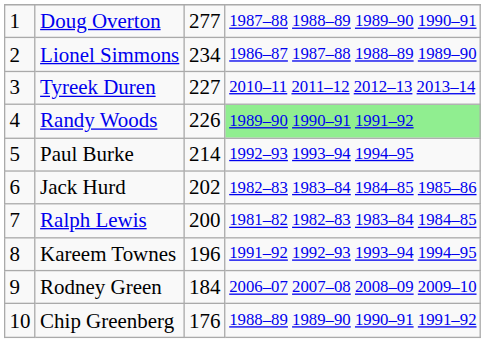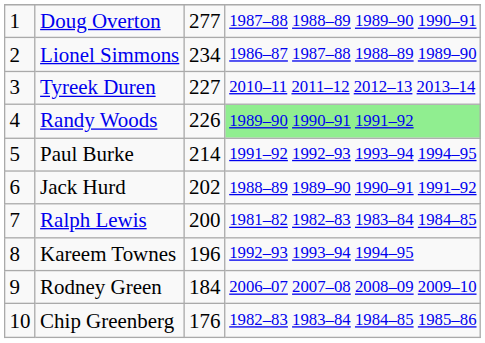 <table class="wikitable">
 <tr>
 </tr>
 <tr>
 <td>1</td>
 <td><a href='#'>Doug Overton</a></td>
 <td>277</td>
 <td style="font-size:80%;"><a href='#'>1987–88</a> <a href='#'>1988–89</a> <a href='#'>1989–90</a> <a href='#'>1990–91</a></td>
 </tr>
 <tr>
 <td>2</td>
 <td><a href='#'>Lionel Simmons</a></td>
 <td>234</td>
 <td style="font-size:80%;"><a href='#'>1986–87</a> <a href='#'>1987–88</a> <a href='#'>1988–89</a> <a href='#'>1989–90</a></td>
 </tr>
 <tr>
 <td>3</td>
 <td><a href='#'>Tyreek Duren</a></td>
 <td>227</td>
 <td style="font-size:80%;"><a href='#'>2010–11</a> <a href='#'>2011–12</a> <a href='#'>2012–13</a> <a href='#'>2013–14</a></td>
 </tr>
 <tr>
 <td>4</td>
 <td><a href='#'>Randy Woods</a></td>
 <td>226</td>
 <td style="background: lightgreen; font-size:80%;"><a href='#'>1989–90</a> <a href='#'>1990–91</a> <a href='#'>1991–92</a></td>
 </tr>
 <tr>
 <td>5</td>
 <td>Paul Burke</td>
 <td>214</td>
-<td style="font-size:80%;"><a href='#'>1992–93</a> <a href='#'>1993–94</a> <a href='#'>1994–95</a></td>
+<td style="font-size:80%;"><a href='#'>1991–92</a> <a href='#'>1992–93</a> <a href='#'>1993–94</a> <a href='#'>1994–95</a></td>
 </tr>
 <tr>
 <td>6</td>
 <td>Jack Hurd</td>
 <td>202</td>
-<td style="font-size:80%;"><a href='#'>1982–83</a> <a href='#'>1983–84</a> <a href='#'>1984–85</a> <a href='#'>1985–86</a></td>
+<td style="font-size:80%;"><a href='#'>1988–89</a> <a href='#'>1989–90</a> <a href='#'>1990–91</a> <a href='#'>1991–92</a></td>
 </tr>
 <tr>
 <td>7</td>
 <td><a href='#'>Ralph Lewis</a></td>
 <td>200</td>
 <td style="font-size:80%;"><a href='#'>1981–82</a> <a href='#'>1982–83</a> <a href='#'>1983–84</a> <a href='#'>1984–85</a></td>
 </tr>
 <tr>
 <td>8</td>
 <td>Kareem Townes</td>
 <td>196</td>
-<td style="font-size:80%;"><a href='#'>1991–92</a> <a href='#'>1992–93</a> <a href='#'>1993–94</a> <a href='#'>1994–95</a></td>
+<td style="font-size:80%;"><a href='#'>1992–93</a> <a href='#'>1993–94</a> <a href='#'>1994–95</a></td>
 </tr>
 <tr>
 <td>9</td>
 <td>Rodney Green</td>
 <td>184</td>
 <td style="font-size:80%;"><a href='#'>2006–07</a> <a href='#'>2007–08</a> <a href='#'>2008–09</a> <a href='#'>2009–10</a></td>
 </tr>
 <tr>
 <td>10</td>
 <td>Chip Greenberg</td>
 <td>176</td>
-<td style="font-size:80%;"><a href='#'>1988–89</a> <a href='#'>1989–90</a> <a href='#'>1990–91</a> <a href='#'>1991–92</a></td>
+<td style="font-size:80%;"><a href='#'>1982–83</a> <a href='#'>1983–84</a> <a href='#'>1984–85</a> <a href='#'>1985–86</a></td>
 </tr>
 </table>
